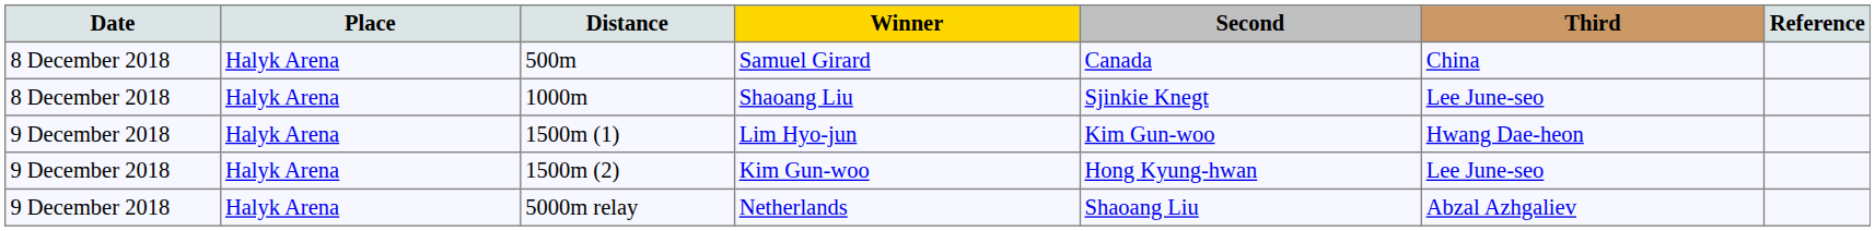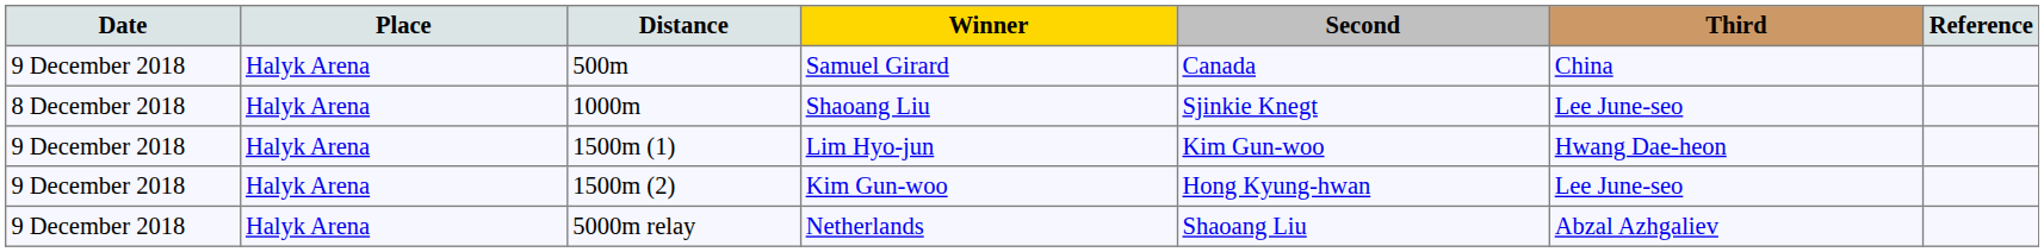 <table bgcolor="#f7f8ff" cellpadding="3" cellspacing="0" border="1" style="font-size: 95%; border: gray solid 1px; border-collapse: collapse;">
 <tr bgcolor="#cccccc" (1>
 <td width="150" align="center" bgcolor="#dce5e5"><strong>Date</strong></td>
 <td width="220" align="center" bgcolor="#dce5e5"><strong>Place</strong></td>
 <td width="150" align="center" bgcolor="#dce5e5"><strong>Distance</strong></td>
 <td align="center" bgcolor="gold" width="250"><strong>Winner</strong></td>
 <td align="center" bgcolor="silver" width="250"><strong>Second</strong></td>
 <td width="250" align="center" bgcolor="#cc9966"><strong>Third</strong></td>
 <td width="30" align="center" bgcolor="#dce5e5"><strong>Reference</strong></td>
 </tr>
 <tr align="left">
-<td>8 December 2018</td>
+<td>9 December 2018</td>
 <td><a href='#'>Halyk Arena</a></td>
 <td>500m</td>
 <td> <a href='#'>Samuel Girard</a></td>
 <td> <a href='#'>Canada</a></td>
 <td> <a href='#'>China</a></td>
 <td></td>
 </tr>
 <tr align="left">
 <td>8 December 2018</td>
 <td><a href='#'>Halyk Arena</a></td>
 <td>1000m</td>
 <td> <a href='#'>Shaoang Liu</a></td>
 <td> <a href='#'>Sjinkie Knegt</a></td>
 <td> <a href='#'>Lee June-seo</a></td>
 <td></td>
 </tr>
 <tr align="left">
 <td>9 December 2018</td>
 <td><a href='#'>Halyk Arena</a></td>
 <td>1500m (1)</td>
 <td> <a href='#'>Lim Hyo-jun</a></td>
 <td> <a href='#'>Kim Gun-woo</a></td>
 <td> <a href='#'>Hwang Dae-heon</a></td>
 <td></td>
 </tr>
 <tr align="left">
 <td>9 December 2018</td>
 <td><a href='#'>Halyk Arena</a></td>
 <td>1500m (2)</td>
 <td> <a href='#'>Kim Gun-woo</a></td>
 <td> <a href='#'>Hong Kyung-hwan</a></td>
 <td> <a href='#'>Lee June-seo</a></td>
 <td></td>
 </tr>
 <tr align="left">
 <td>9 December 2018</td>
 <td><a href='#'>Halyk Arena</a></td>
 <td>5000m relay</td>
 <td> <a href='#'>Netherlands</a></td>
 <td> <a href='#'>Shaoang Liu</a></td>
 <td> <a href='#'>Abzal Azhgaliev</a></td>
 <td></td>
 </tr>
 </table>
